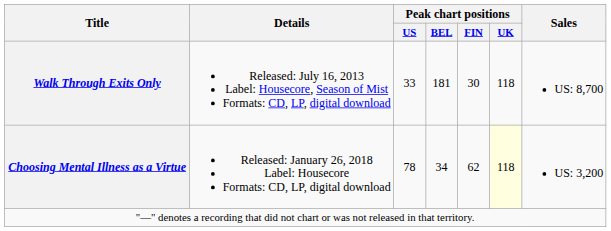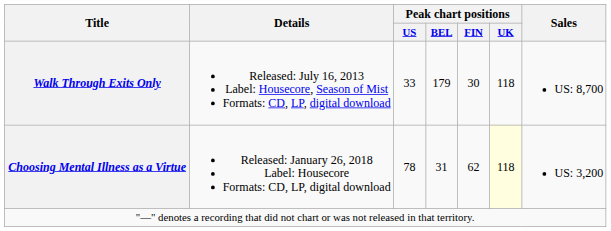 <table class="wikitable plainrowheaders" style="text-align:center;">
 <tr>
 <th scope="col" rowspan="2" style="width:15em;">Title</th>
 <th scope="col" rowspan="2">Details</th>
 <th scope="col" colspan="4">Peak chart positions</th>
 <th scope="col" rowspan="2">Sales</th>
 </tr>
 <tr>
 <th scope="col" style="width:2.5em;font-size:90%;"><a href='#'>US</a><br></th>
 <th scope="col" style="width:2.5em;font-size:90%;"><a href='#'>BEL</a><br></th>
 <th scope="col" style="width:2.5em;font-size:90%;"><a href='#'>FIN</a><br></th>
 <th scope="col" style="width:2.5em;font-size:90%;"><a href='#'>UK</a><br></th>
 </tr>
 <tr>
 <th scope="row"><em><a href='#'>Walk Through Exits Only</a></em></th>
 <td><br><ul><li>Released: July 16, 2013</li><li>Label: <a href='#'>Housecore</a>, <a href='#'>Season of Mist</a></li><li>Formats: <a href='#'>CD</a>, <a href='#'>LP</a>, <a href='#'>digital download</a></li></ul></td>
 <td>33</td>
-<td>181</td>
+<td>179</td>
 <td>30</td>
 <td>118</td>
 <td><br><ul><li>US: 8,700</li></ul></td>
 </tr>
 <tr>
 <th scope="row"><em><a href='#'>Choosing Mental Illness as a Virtue</a></em></th>
 <td><br><ul><li>Released: January 26, 2018</li><li>Label: Housecore</li><li>Formats: CD, LP, digital download</li></ul></td>
 <td>78</td>
-<td>34</td>
+<td>31</td>
 <td>62</td>
 <td style="background: lightyellow;">118</td>
 <td><br><ul><li>US: 3,200</li></ul></td>
 </tr>
 <tr>
 <td colspan="14" style="font-size:90%">"—" denotes a recording that did not chart or was not released in that territory.</td>
 </tr>
 </table>
